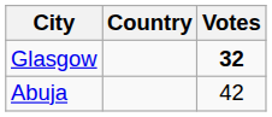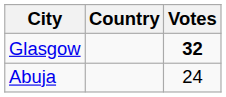 <table class="wikitable"  style="margin:auto; margin-left:.5em;">
 <tr>
 <th>City</th>
 <th>Country</th>
 <th>Votes</th>
 </tr>
 <tr>
 <td><a href='#'>Glasgow</a></td>
 <td></td>
 <td style="text-align:center;"><strong>32</strong></td>
 </tr>
 <tr>
 <td><a href='#'>Abuja</a></td>
 <td></td>
-<td style="text-align:center;">42</td>
+<td style="text-align:center;">24</td>
 </tr>
 </table>
